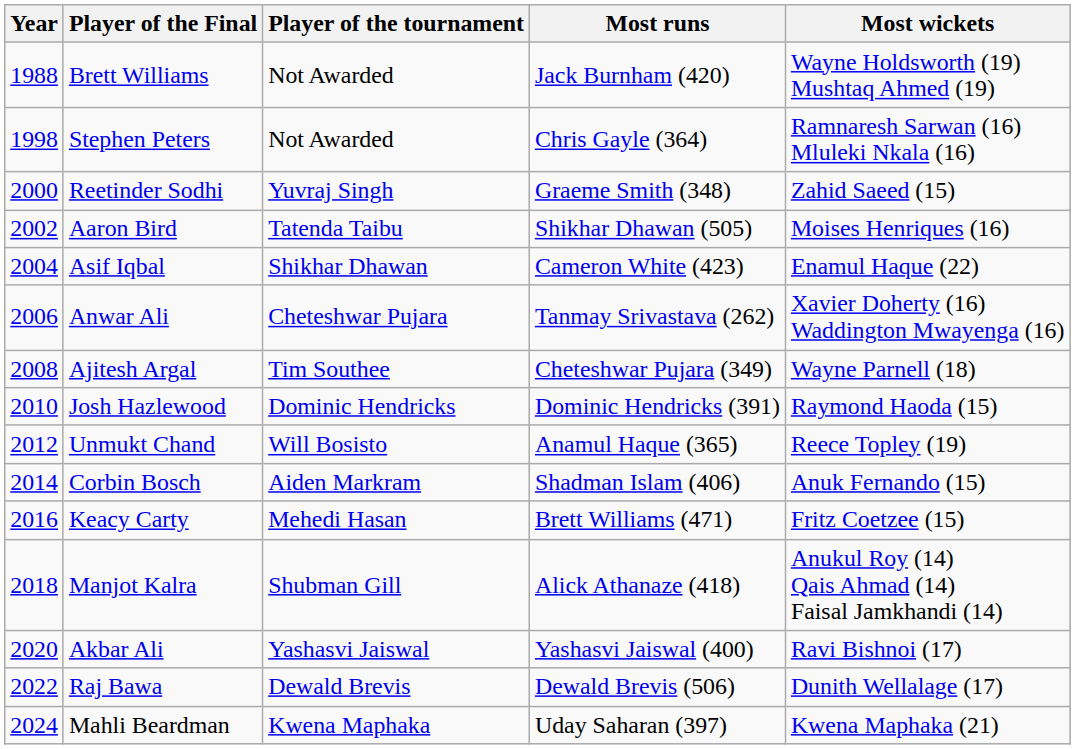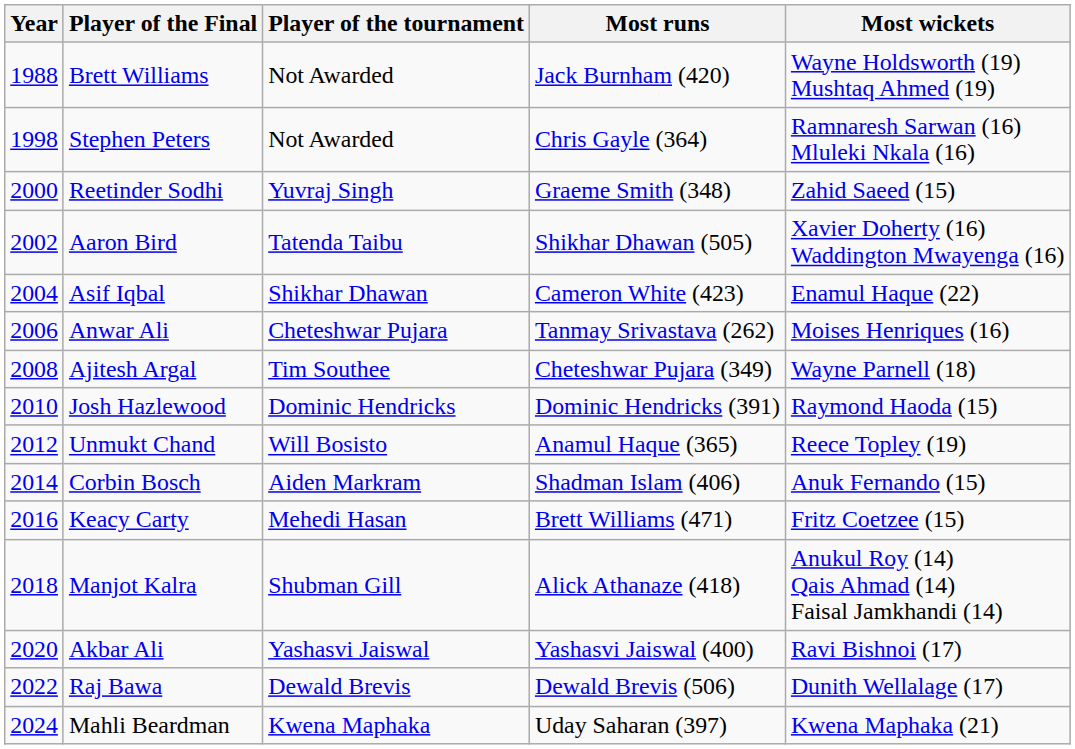 <table class="wikitable">
 <tr>
 <th>Year</th>
 <th>Player of the Final</th>
 <th>Player of the tournament</th>
 <th>Most runs</th>
 <th>Most wickets</th>
 </tr>
 <tr>
 <td><a href='#'>1988</a></td>
 <td> <a href='#'>Brett Williams</a></td>
 <td>Not Awarded</td>
 <td> <a href='#'>Jack Burnham</a> (420)</td>
 <td> <a href='#'>Wayne Holdsworth</a> (19)<br> <a href='#'>Mushtaq Ahmed</a> (19)</td>
 </tr>
 <tr>
 <td><a href='#'>1998</a></td>
 <td> <a href='#'>Stephen Peters</a></td>
 <td>Not Awarded</td>
 <td> <a href='#'>Chris Gayle</a> (364)</td>
 <td> <a href='#'>Ramnaresh Sarwan</a> (16)<br> <a href='#'>Mluleki Nkala</a> (16)</td>
 </tr>
 <tr>
 <td><a href='#'>2000</a></td>
 <td> <a href='#'>Reetinder Sodhi</a></td>
 <td> <a href='#'>Yuvraj Singh</a></td>
 <td> <a href='#'>Graeme Smith</a> (348)</td>
 <td> <a href='#'>Zahid Saeed</a> (15)</td>
 </tr>
 <tr>
 <td><a href='#'>2002</a></td>
 <td> <a href='#'>Aaron Bird</a></td>
 <td> <a href='#'>Tatenda Taibu</a></td>
 <td> <a href='#'>Shikhar Dhawan</a> (505)</td>
-<td> <a href='#'>Moises Henriques</a> (16)</td>
+<td> <a href='#'>Xavier Doherty</a> (16)<br> <a href='#'>Waddington Mwayenga</a> (16)</td>
 </tr>
 <tr>
 <td><a href='#'>2004</a></td>
 <td> <a href='#'>Asif Iqbal</a></td>
 <td> <a href='#'>Shikhar Dhawan</a></td>
 <td> <a href='#'>Cameron White</a> (423)</td>
 <td> <a href='#'>Enamul Haque</a> (22)</td>
 </tr>
 <tr>
 <td><a href='#'>2006</a></td>
 <td> <a href='#'>Anwar Ali</a></td>
 <td> <a href='#'>Cheteshwar Pujara</a></td>
 <td> <a href='#'>Tanmay Srivastava</a> (262)</td>
-<td> <a href='#'>Xavier Doherty</a> (16)<br> <a href='#'>Waddington Mwayenga</a> (16)</td>
+<td> <a href='#'>Moises Henriques</a> (16)</td>
 </tr>
 <tr>
 <td><a href='#'>2008</a></td>
 <td> <a href='#'>Ajitesh Argal</a></td>
 <td> <a href='#'>Tim Southee</a></td>
 <td> <a href='#'>Cheteshwar Pujara</a> (349)</td>
 <td> <a href='#'>Wayne Parnell</a> (18)</td>
 </tr>
 <tr>
 <td><a href='#'>2010</a></td>
 <td> <a href='#'>Josh Hazlewood</a></td>
 <td> <a href='#'>Dominic Hendricks</a></td>
 <td> <a href='#'>Dominic Hendricks</a> (391)</td>
 <td> <a href='#'>Raymond Haoda</a> (15)</td>
 </tr>
 <tr>
 <td><a href='#'>2012</a></td>
 <td> <a href='#'>Unmukt Chand</a></td>
 <td> <a href='#'>Will Bosisto</a></td>
 <td> <a href='#'>Anamul Haque</a> (365)</td>
 <td> <a href='#'>Reece Topley</a> (19)</td>
 </tr>
 <tr>
 <td><a href='#'>2014</a></td>
 <td> <a href='#'>Corbin Bosch</a></td>
 <td> <a href='#'>Aiden Markram</a></td>
 <td> <a href='#'>Shadman Islam</a> (406)</td>
 <td> <a href='#'>Anuk Fernando</a> (15)</td>
 </tr>
 <tr>
 <td><a href='#'>2016</a></td>
 <td> <a href='#'>Keacy Carty</a></td>
 <td> <a href='#'>Mehedi Hasan</a></td>
 <td> <a href='#'>Brett Williams</a> (471)</td>
 <td> <a href='#'>Fritz Coetzee</a> (15)</td>
 </tr>
 <tr>
 <td><a href='#'>2018</a></td>
 <td> <a href='#'>Manjot Kalra</a></td>
 <td> <a href='#'>Shubman Gill</a></td>
 <td> <a href='#'>Alick Athanaze</a> (418)</td>
 <td> <a href='#'>Anukul Roy</a> (14)<br> <a href='#'>Qais Ahmad</a> (14)<br> Faisal Jamkhandi (14)</td>
 </tr>
 <tr>
 <td><a href='#'>2020</a></td>
 <td> <a href='#'>Akbar Ali</a></td>
 <td> <a href='#'>Yashasvi Jaiswal</a></td>
 <td> <a href='#'>Yashasvi Jaiswal</a> (400)</td>
 <td> <a href='#'>Ravi Bishnoi</a> (17)</td>
 </tr>
 <tr>
 <td><a href='#'>2022</a></td>
 <td> <a href='#'>Raj Bawa</a></td>
 <td> <a href='#'>Dewald Brevis</a></td>
 <td> <a href='#'>Dewald Brevis</a> (506)</td>
 <td> <a href='#'>Dunith Wellalage</a> (17)</td>
 </tr>
 <tr>
 <td><a href='#'>2024</a></td>
 <td> Mahli Beardman</td>
 <td> <a href='#'>Kwena Maphaka</a></td>
 <td> Uday Saharan (397)</td>
 <td> <a href='#'>Kwena Maphaka</a> (21)</td>
 </tr>
 </table>
